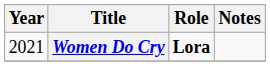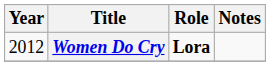 <table class="wikitable sortable plainrowheaders">
 <tr>
 <th scope="col">Year</th>
 <th scope="col">Title</th>
 <th scope="col">Role</th>
 <th scope="col" class="unsortable">Notes</th>
 </tr>
 <tr>
-<td>2021</td>
+<td>2012</td>
 <th scope="row"><em><a href='#'>Women Do Cry</a></em></th>
 <td><strong>Lora</strong></td>
 <td></td>
 </tr>
 <tr>
 </tr>
 </table>
